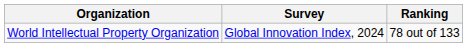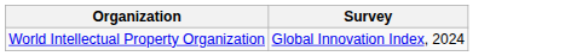 <table class="wikitable">
 <tr>
 <th>Organization</th>
 <th>Survey</th>
-<th>Ranking</th>
 </tr>
 <tr>
 <td><a href='#'>World Intellectual Property Organization</a></td>
 <td><a href='#'>Global Innovation Index</a>, 2024</td>
-<td>78 out of 133</td>
 </tr>
 </table>
